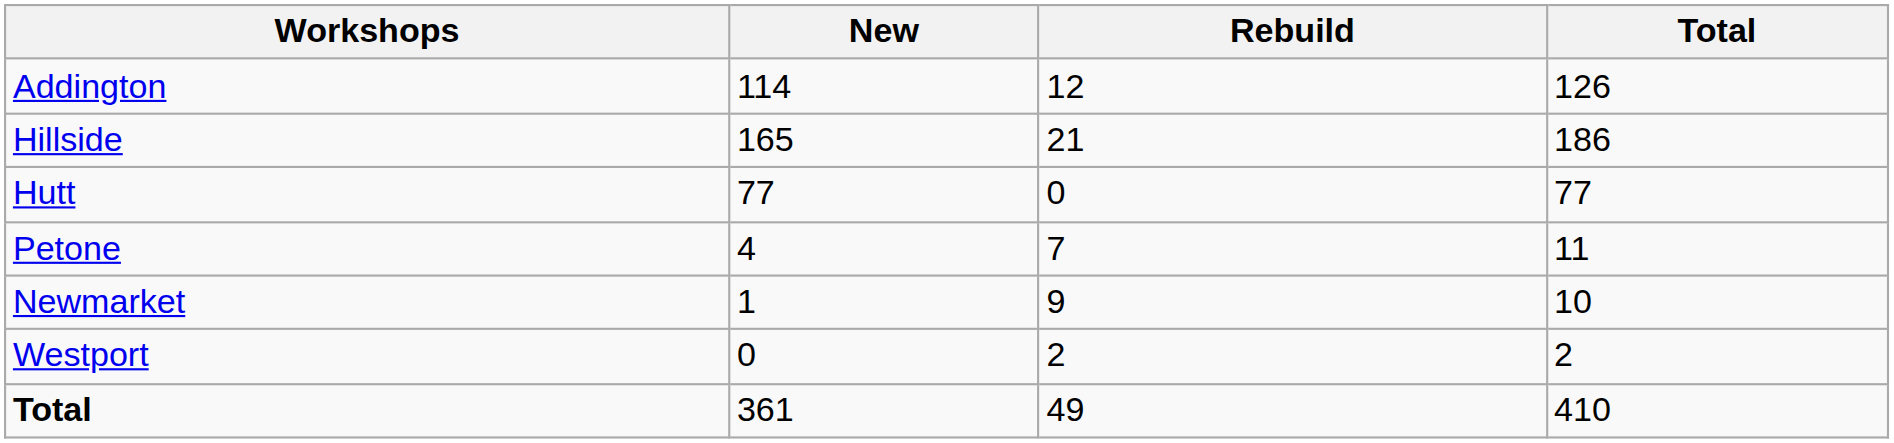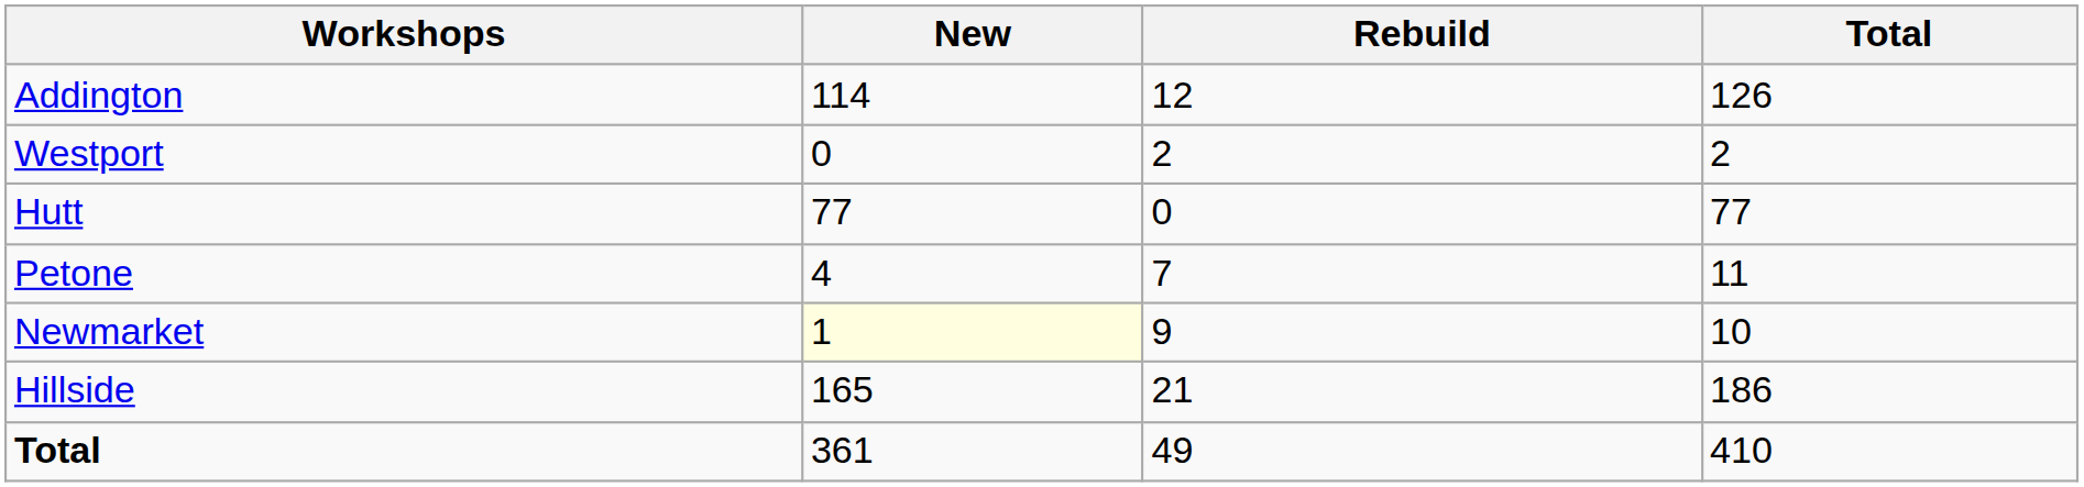 <table class="wikitable" style="width:70%;">
 <tr>
 <th>Workshops</th>
 <th>New</th>
 <th>Rebuild</th>
 <th>Total</th>
 </tr>
 <tr>
 <td><a href='#'>Addington</a></td>
 <td>114</td>
 <td>12</td>
 <td>126</td>
 </tr>
 <tr>
-<td><a href='#'>Hillside</a></td>
-<td>165</td>
-<td>21</td>
-<td>186</td>
+<td><a href='#'>Westport</a></td>
+<td>0</td>
+<td>2</td>
+<td>2</td>
 </tr>
 <tr>
 <td><a href='#'>Hutt</a></td>
 <td>77</td>
 <td>0</td>
 <td>77</td>
 </tr>
 <tr>
 <td><a href='#'>Petone</a></td>
 <td>4</td>
 <td>7</td>
 <td>11</td>
 </tr>
 <tr>
 <td><a href='#'>Newmarket</a></td>
-<td>1</td>
+<td style="background: lightyellow;">1</td>
 <td>9</td>
 <td>10</td>
 </tr>
 <tr>
-<td><a href='#'>Westport</a></td>
-<td>0</td>
-<td>2</td>
-<td>2</td>
+<td><a href='#'>Hillside</a></td>
+<td>165</td>
+<td>21</td>
+<td>186</td>
 </tr>
 <tr>
 <td><strong>Total</strong></td>
 <td>361</td>
 <td>49</td>
 <td>410</td>
 </tr>
 </table>
